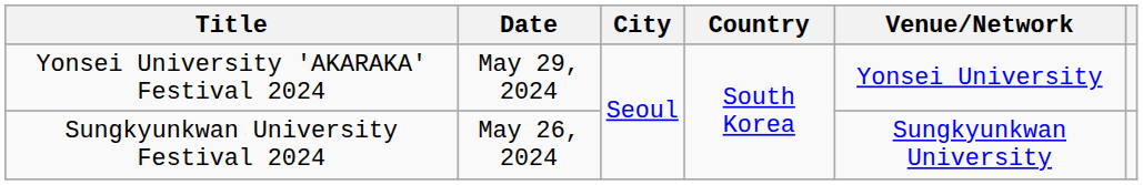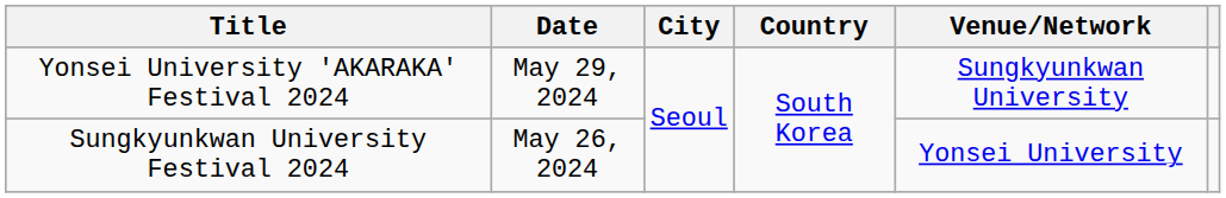 <table class="wikitable" style="text-align:center">
 <tr>
 <th>Title</th>
 <th>Date</th>
 <th>City</th>
 <th>Country</th>
 <th>Venue/Network</th>
 <th></th>
 </tr>
 <tr>
 <td>Yonsei University 'AKARAKA' Festival 2024</td>
 <td>May 29, 2024</td>
 <td rowspan="2"><a href='#'>Seoul</a></td>
 <td rowspan="2"><a href='#'>South Korea</a></td>
-<td><a href='#'>Yonsei University</a></td>
+<td><a href='#'>Sungkyunkwan University</a></td>
 <td></td>
 </tr>
 <tr>
 <td>Sungkyunkwan University Festival 2024</td>
 <td>May 26, 2024</td>
-<td><a href='#'>Sungkyunkwan University</a></td>
+<td><a href='#'>Yonsei University</a></td>
 <td></td>
 </tr>
 </table>
